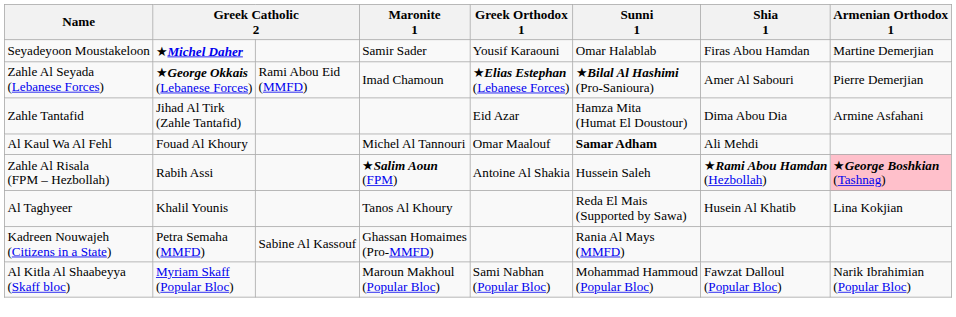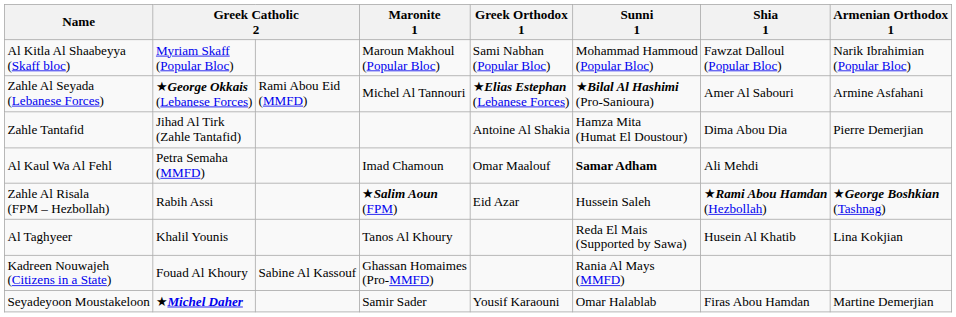 <table class="wikitable">
 <tr>
 <th>Name</th>
 <th colspan="2">Greek Catholic<br>2</th>
 <th>Maronite<br>1</th>
 <th>Greek Orthodox<br>1</th>
 <th>Sunni<br>1</th>
 <th>Shia<br>1</th>
 <th>Armenian Orthodox<br>1</th>
 </tr>
 <tr>
-<td>Seyadeyoon Moustakeloon</td>
-<td>★<strong><em><a href='#'>Michel Daher</a></em></strong></td>
+<td>Al Kitla Al Shaabeyya<br>(<a href='#'>Skaff bloc</a>)</td>
+<td><a href='#'>Myriam Skaff</a><br>(<a href='#'>Popular Bloc</a>)</td>
 <td></td>
-<td>Samir Sader</td>
-<td>Yousif Karaouni</td>
-<td>Omar Halablab</td>
-<td>Firas Abou Hamdan</td>
-<td>Martine Demerjian</td>
+<td>Maroun Makhoul<br>(<a href='#'>Popular Bloc</a>)</td>
+<td>Sami Nabhan<br>(<a href='#'>Popular Bloc</a>)</td>
+<td>Mohammad Hammoud<br>(<a href='#'>Popular Bloc</a>)</td>
+<td>Fawzat Dalloul<br>(<a href='#'>Popular Bloc</a>)</td>
+<td>Narik Ibrahimian<br>(<a href='#'>Popular Bloc</a>)</td>
 </tr>
 <tr>
 <td>Zahle Al Seyada<br>(<a href='#'>Lebanese Forces</a>)</td>
 <td>★<strong><em>George Okkais</em></strong><br>(<a href='#'>Lebanese Forces</a>)</td>
 <td>Rami Abou Eid<br>(<a href='#'>MMFD</a>)</td>
-<td>Imad Chamoun</td>
+<td>Michel Al Tannouri</td>
 <td>★<strong><em>Elias Estephan</em></strong><br>(<a href='#'>Lebanese Forces</a>)</td>
 <td>★<strong><em>Bilal Al Hashimi</em></strong><br>(Pro-Sanioura)</td>
 <td>Amer Al Sabouri</td>
-<td>Pierre Demerjian</td>
+<td>Armine Asfahani</td>
 </tr>
 <tr>
 <td>Zahle Tantafid</td>
 <td>Jihad Al Tirk<br>(Zahle Tantafid)</td>
 <td></td>
 <td></td>
-<td>Eid Azar</td>
+<td>Antoine Al Shakia</td>
 <td>Hamza Mita<br>(Humat El Doustour)</td>
 <td>Dima Abou Dia</td>
-<td>Armine Asfahani</td>
+<td>Pierre Demerjian</td>
 </tr>
 <tr>
 <td>Al Kaul Wa Al Fehl</td>
-<td>Fouad Al Khoury</td>
+<td>Petra Semaha<br>(<a href='#'>MMFD</a>)</td>
 <td></td>
-<td>Michel Al Tannouri</td>
+<td>Imad Chamoun</td>
 <td>Omar Maalouf</td>
 <td><strong>Samar Adham</strong></td>
 <td>Ali Mehdi</td>
 <td></td>
 </tr>
 <tr>
 <td>Zahle Al Risala<br>(FPM – Hezbollah)</td>
 <td>Rabih Assi</td>
 <td></td>
 <td>★<strong><em>Salim Aoun</em></strong><br>(<a href='#'>FPM</a>)</td>
-<td>Antoine Al Shakia</td>
+<td>Eid Azar</td>
 <td>Hussein Saleh</td>
 <td>★<strong><em>Rami Abou Hamdan</em></strong><br>(<a href='#'>Hezbollah</a>)</td>
-<td style="background: pink;">★<strong><em>George Boshkian</em></strong><br>(<a href='#'>Tashnag</a>)</td>
+<td>★<strong><em>George Boshkian</em></strong><br>(<a href='#'>Tashnag</a>)</td>
 </tr>
 <tr>
 <td>Al Taghyeer</td>
 <td>Khalil Younis</td>
 <td></td>
 <td>Tanos Al Khoury</td>
 <td></td>
 <td>Reda El Mais<br>(Supported by Sawa)</td>
 <td>Husein Al Khatib</td>
 <td>Lina Kokjian</td>
 </tr>
 <tr>
 <td>Kadreen Nouwajeh<br>(<a href='#'>Citizens in a State</a>)</td>
-<td>Petra Semaha<br>(<a href='#'>MMFD</a>)</td>
+<td>Fouad Al Khoury</td>
 <td>Sabine Al Kassouf</td>
 <td>Ghassan Homaimes<br>(Pro-<a href='#'>MMFD</a>)</td>
 <td></td>
 <td>Rania Al Mays<br>(<a href='#'>MMFD</a>)</td>
 <td></td>
 <td></td>
 </tr>
 <tr>
-<td>Al Kitla Al Shaabeyya<br>(<a href='#'>Skaff bloc</a>)</td>
-<td><a href='#'>Myriam Skaff</a><br>(<a href='#'>Popular Bloc</a>)</td>
+<td>Seyadeyoon Moustakeloon</td>
+<td>★<strong><em><a href='#'>Michel Daher</a></em></strong></td>
 <td></td>
-<td>Maroun Makhoul<br>(<a href='#'>Popular Bloc</a>)</td>
-<td>Sami Nabhan<br>(<a href='#'>Popular Bloc</a>)</td>
-<td>Mohammad Hammoud<br>(<a href='#'>Popular Bloc</a>)</td>
-<td>Fawzat Dalloul<br>(<a href='#'>Popular Bloc</a>)</td>
-<td>Narik Ibrahimian<br>(<a href='#'>Popular Bloc</a>)</td>
+<td>Samir Sader</td>
+<td>Yousif Karaouni</td>
+<td>Omar Halablab</td>
+<td>Firas Abou Hamdan</td>
+<td>Martine Demerjian</td>
 </tr>
 </table>
